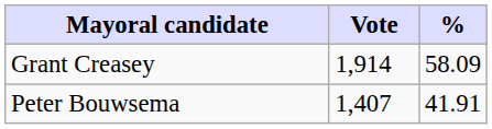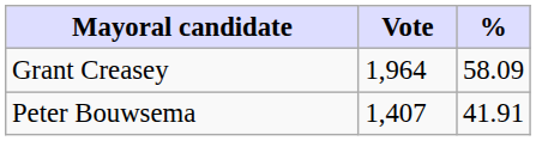 <table class="wikitable">
 <tr>
 <th style="background:#ddf; width:200px;">Mayoral candidate</th>
 <th style="background:#ddf; width:50px;">Vote</th>
 <th style="background:#ddf; width:30px;">%</th>
 </tr>
 <tr>
 <td>Grant Creasey</td>
-<td>1,914</td>
+<td>1,964</td>
 <td>58.09</td>
 </tr>
 <tr>
 <td>Peter Bouwsema</td>
 <td>1,407</td>
 <td>41.91</td>
 </tr>
 </table>
